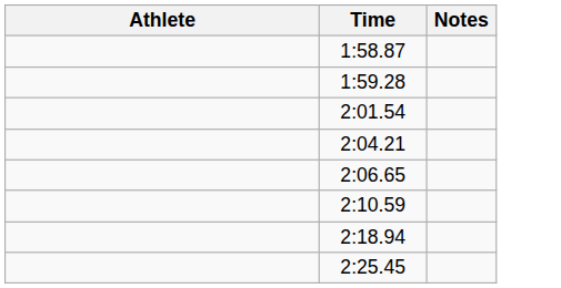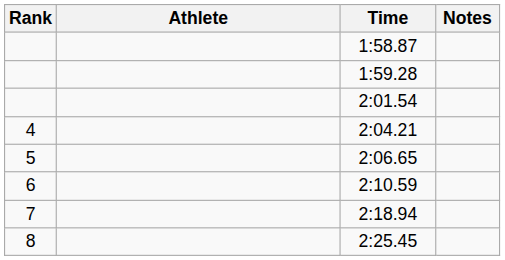 <table class="wikitable" style="text-align:center">
 <tr>
+<th width=40>Rank</th>
 <th width=250>Athlete</th>
 <th width=80>Time</th>
 <th width=50>Notes</th>
 </tr>
 <tr>
+<td></td>
 <td align=left></td>
 <td>1:58.87</td>
 <td></td>
 </tr>
 <tr>
+<td></td>
 <td align=left></td>
 <td>1:59.28</td>
 <td></td>
 </tr>
 <tr>
+<td></td>
 <td align=left></td>
 <td>2:01.54</td>
 <td></td>
 </tr>
 <tr>
+<td>4</td>
 <td align=left></td>
 <td>2:04.21</td>
 <td></td>
 </tr>
 <tr>
+<td>5</td>
 <td align=left></td>
 <td>2:06.65</td>
 <td></td>
 </tr>
 <tr>
+<td>6</td>
 <td align=left></td>
 <td>2:10.59</td>
 <td></td>
 </tr>
 <tr>
+<td>7</td>
 <td align=left></td>
 <td>2:18.94</td>
 <td></td>
 </tr>
 <tr>
+<td>8</td>
 <td align=left></td>
 <td>2:25.45</td>
 <td></td>
 </tr>
 </table>
